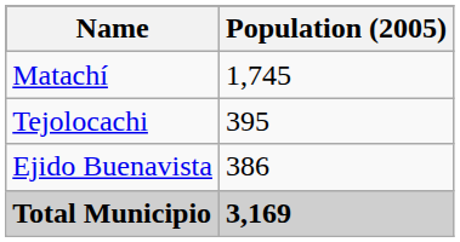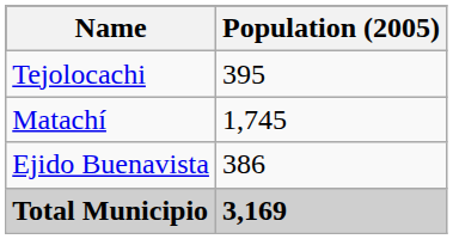 <table class="wikitable">
 <tr style="background:#000000; color:black;">
 <th><strong>Name</strong></th>
 <th><strong>Population (2005)</strong></th>
 </tr>
 <tr>
+<td><a href='#'>Tejolocachi</a></td>
+<td>395</td>
+</tr>
+<tr>
 <td><a href='#'>Matachí</a></td>
 <td>1,745</td>
-</tr>
-<tr>
-<td><a href='#'>Tejolocachi</a></td>
-<td>395</td>
 </tr>
 <tr>
 <td><a href='#'>Ejido Buenavista</a></td>
 <td>386</td>
 </tr>
 <tr style="background:#CFCFCF;">
 <td><strong>Total Municipio</strong></td>
 <td><strong> 3,169 </strong></td>
 </tr>
 </table>
